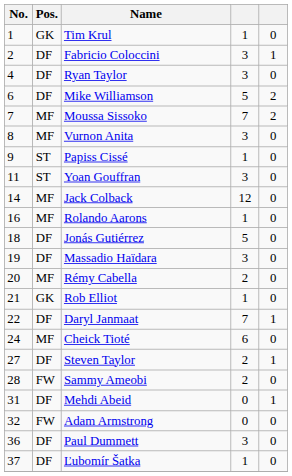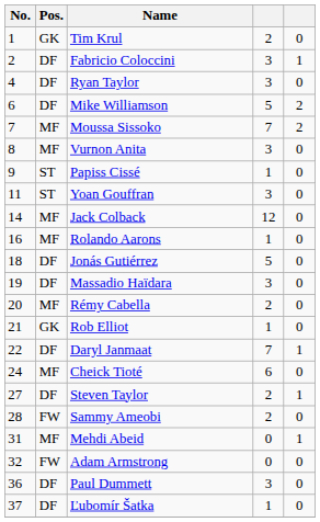 <table class="wikitable" style="text-align:center">
 <tr>
 <th width=10%>No.</th>
 <th width=10%>Pos.</th>
 <th width=60%>Name</th>
 <th width=10%></th>
 <th width=10%></th>
 </tr>
 <tr>
 <td align="left">1</td>
 <td align="left">GK</td>
 <td align="left"> <a href='#'>Tim Krul</a></td>
-<td>1</td>
+<td>2</td>
 <td>0</td>
 </tr>
 <tr>
 <td align="left">2</td>
 <td align="left">DF</td>
 <td align="left"> <a href='#'>Fabricio Coloccini</a></td>
 <td>3</td>
 <td>1</td>
 </tr>
 <tr>
 <td align="left">4</td>
 <td align="left">DF</td>
 <td align="left"> <a href='#'>Ryan Taylor</a></td>
 <td>3</td>
 <td>0</td>
 </tr>
 <tr>
 <td align="left">6</td>
 <td align="left">DF</td>
 <td align="left"> <a href='#'>Mike Williamson</a></td>
 <td>5</td>
 <td>2</td>
 </tr>
 <tr>
 <td align="left">7</td>
 <td align="left">MF</td>
 <td align="left"> <a href='#'>Moussa Sissoko</a></td>
 <td>7</td>
 <td>2</td>
 </tr>
 <tr>
 <td align="left">8</td>
 <td align="left">MF</td>
 <td align="left"> <a href='#'>Vurnon Anita</a></td>
 <td>3</td>
 <td>0</td>
 </tr>
 <tr>
 <td align="left">9</td>
 <td align="left">ST</td>
 <td align="left"> <a href='#'>Papiss Cissé</a></td>
 <td>1</td>
 <td>0</td>
 </tr>
 <tr>
 <td align="left">11</td>
 <td align="left">ST</td>
 <td align="left"> <a href='#'>Yoan Gouffran</a></td>
 <td>3</td>
 <td>0</td>
 </tr>
 <tr>
 <td align="left">14</td>
 <td align="left">MF</td>
 <td align="left"> <a href='#'>Jack Colback</a></td>
 <td>12</td>
 <td>0</td>
 </tr>
 <tr>
 <td align="left">16</td>
 <td align="left">MF</td>
 <td align="left"> <a href='#'>Rolando Aarons</a></td>
 <td>1</td>
 <td>0</td>
 </tr>
 <tr>
 <td align="left">18</td>
 <td align="left">DF</td>
 <td align="left"> <a href='#'>Jonás Gutiérrez</a></td>
 <td>5</td>
 <td>0</td>
 </tr>
 <tr>
 <td align="left">19</td>
 <td align="left">DF</td>
 <td align="left"> <a href='#'>Massadio Haïdara</a></td>
 <td>3</td>
 <td>0</td>
 </tr>
 <tr>
 <td align="left">20</td>
 <td align="left">MF</td>
 <td align="left"> <a href='#'>Rémy Cabella</a></td>
 <td>2</td>
 <td>0</td>
 </tr>
 <tr>
 <td align="left">21</td>
 <td align="left">GK</td>
 <td align="left"> <a href='#'>Rob Elliot</a></td>
 <td>1</td>
 <td>0</td>
 </tr>
 <tr>
 <td align="left">22</td>
 <td align="left">DF</td>
 <td align="left"> <a href='#'>Daryl Janmaat</a></td>
 <td>7</td>
 <td>1</td>
 </tr>
 <tr>
 <td align="left">24</td>
 <td align="left">MF</td>
 <td align="left"> <a href='#'>Cheick Tioté</a></td>
 <td>6</td>
 <td>0</td>
 </tr>
 <tr>
 <td align="left">27</td>
 <td align="left">DF</td>
 <td align="left"> <a href='#'>Steven Taylor</a></td>
 <td>2</td>
 <td>1</td>
 </tr>
 <tr>
 <td align="left">28</td>
 <td align="left">FW</td>
 <td align="left"> <a href='#'>Sammy Ameobi</a></td>
 <td>2</td>
 <td>0</td>
 </tr>
 <tr>
 <td align="left">31</td>
-<td align="left">DF</td>
+<td align="left">MF</td>
 <td align="left"> <a href='#'>Mehdi Abeid</a></td>
 <td>0</td>
 <td>1</td>
 </tr>
 <tr>
 <td align="left">32</td>
 <td align="left">FW</td>
 <td align="left"> <a href='#'>Adam Armstrong</a></td>
 <td>0</td>
 <td>0</td>
 </tr>
 <tr>
 <td align="left">36</td>
 <td align="left">DF</td>
 <td align="left"> <a href='#'>Paul Dummett</a></td>
 <td>3</td>
 <td>0</td>
 </tr>
 <tr>
 <td align="left">37</td>
 <td align="left">DF</td>
 <td align="left"> <a href='#'>Ľubomír Šatka</a></td>
 <td>1</td>
 <td>0</td>
 </tr>
 <tr>
 </tr>
 </table>
